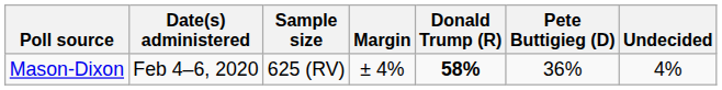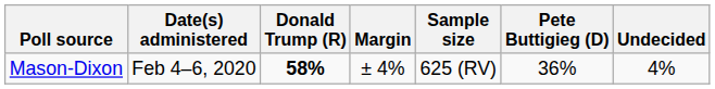 <table class="wikitable" style="font-size:90%;text-align:center;">
 <tr style="vertical-align:bottom; font-size:90%;">
 <th>Poll source</th>
 <th>Date(s)<br>administered</th>
+<th>Donald<br>Trump (R)</th>
+<th>Margin<br></th>
 <th>Sample<br>size</th>
-<th>Margin<br></th>
-<th>Donald<br>Trump (R)</th>
 <th>Pete<br>Buttigieg (D)</th>
 <th>Undecided</th>
 </tr>
 <tr>
 <td style="text-align:left;"><a href='#'>Mason-Dixon</a></td>
 <td>Feb 4–6, 2020</td>
+<td><strong>58%</strong></td>
+<td>± 4%</td>
 <td>625 (RV)</td>
-<td>± 4%</td>
-<td><strong>58%</strong></td>
 <td>36%</td>
 <td>4%</td>
 </tr>
 </table>
